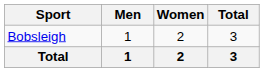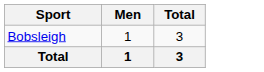 <table class="wikitable sortable" style=text-align:center>
 <tr>
 <th width=110>Sport</th>
 <th width=55>Men</th>
-<th width=55>Women</th>
 <th width=55>Total</th>
 </tr>
 <tr>
 <td align=left><a href='#'>Bobsleigh</a></td>
 <td>1</td>
-<td>2</td>
 <td>3</td>
 </tr>
 <tr>
 <th>Total</th>
 <th>1</th>
-<th>2</th>
 <th>3</th>
 </tr>
 </table>
